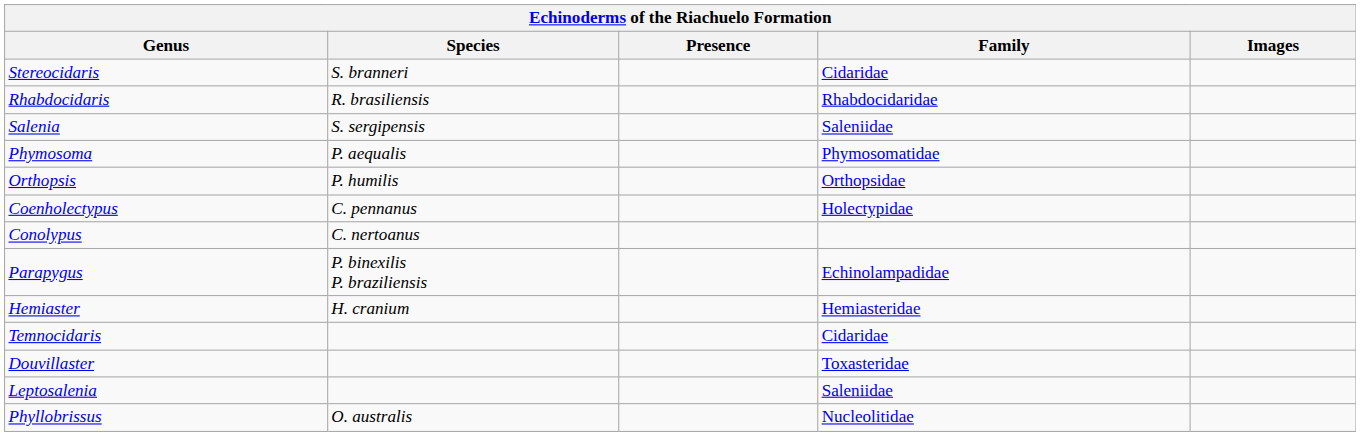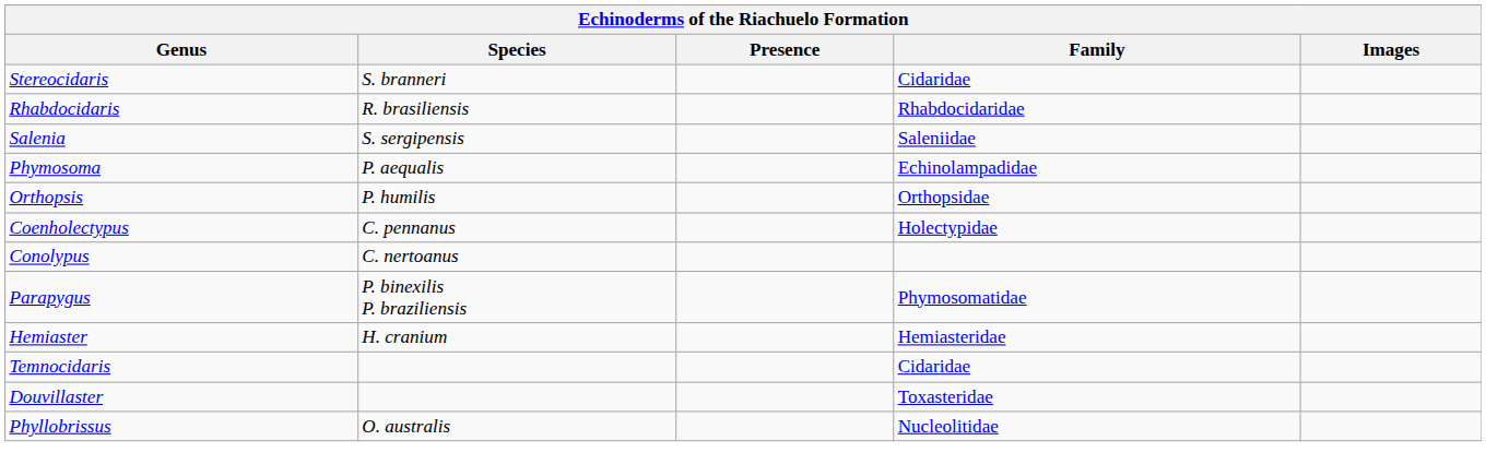 <table class="wikitable" align="center" width="100%">
 <tr>
 <th colspan="5" align="center"><strong><a href='#'>Echinoderms</a> of the Riachuelo Formation</strong></th>
 </tr>
 <tr>
 <th>Genus</th>
 <th>Species</th>
 <th>Presence</th>
 <th>Family</th>
 <th>Images</th>
 </tr>
 <tr>
 <td><em><a href='#'>Stereocidaris</a></em></td>
 <td><em>S. branneri</em></td>
 <td></td>
 <td><a href='#'>Cidaridae</a></td>
 <td></td>
 </tr>
 <tr>
 <td><em><a href='#'>Rhabdocidaris</a></em></td>
 <td><em>R. brasiliensis</em></td>
 <td></td>
 <td><a href='#'>Rhabdocidaridae</a></td>
 <td></td>
 </tr>
 <tr>
 <td><em><a href='#'>Salenia</a></em></td>
 <td><em>S. sergipensis</em></td>
 <td></td>
 <td><a href='#'>Saleniidae</a></td>
 <td></td>
 </tr>
 <tr>
 <td><em><a href='#'>Phymosoma</a></em></td>
 <td><em>P. aequalis</em></td>
 <td></td>
-<td><a href='#'>Phymosomatidae</a></td>
+<td><a href='#'>Echinolampadidae</a></td>
 <td></td>
 </tr>
 <tr>
 <td><em><a href='#'>Orthopsis</a></em></td>
 <td><em>P. humilis</em></td>
 <td></td>
 <td><a href='#'>Orthopsidae</a></td>
 <td></td>
 </tr>
 <tr>
 <td><em><a href='#'>Coenholectypus</a></em></td>
 <td><em>C. pennanus</em></td>
 <td></td>
 <td><a href='#'>Holectypidae</a></td>
 <td></td>
 </tr>
 <tr>
 <td><em><a href='#'>Conolypus</a></em></td>
 <td><em>C. nertoanus</em></td>
 <td></td>
 <td></td>
 <td></td>
 </tr>
 <tr>
 <td><em><a href='#'>Parapygus</a></em></td>
 <td><em>P. binexilis</em><br><em>P. braziliensis</em></td>
 <td></td>
-<td><a href='#'>Echinolampadidae</a></td>
+<td><a href='#'>Phymosomatidae</a></td>
 <td></td>
 </tr>
 <tr>
 <td><em><a href='#'>Hemiaster</a></em></td>
 <td><em>H. cranium</em></td>
 <td></td>
 <td><a href='#'>Hemiasteridae</a></td>
 <td></td>
 </tr>
 <tr>
 <td><em><a href='#'>Temnocidaris</a></em></td>
 <td></td>
 <td></td>
 <td><a href='#'>Cidaridae</a></td>
 <td></td>
 </tr>
 <tr>
 <td><em><a href='#'>Douvillaster</a></em></td>
 <td></td>
 <td></td>
 <td><a href='#'>Toxasteridae</a></td>
 <td></td>
 </tr>
 <tr>
-<td><em><a href='#'>Leptosalenia</a></em></td>
-<td></td>
-<td></td>
-<td><a href='#'>Saleniidae</a></td>
-<td></td>
-</tr>
-<tr>
 <td><em><a href='#'>Phyllobrissus</a></em></td>
 <td><em>O. australis</em></td>
 <td></td>
 <td><a href='#'>Nucleolitidae</a></td>
 <td></td>
 </tr>
 </table>
